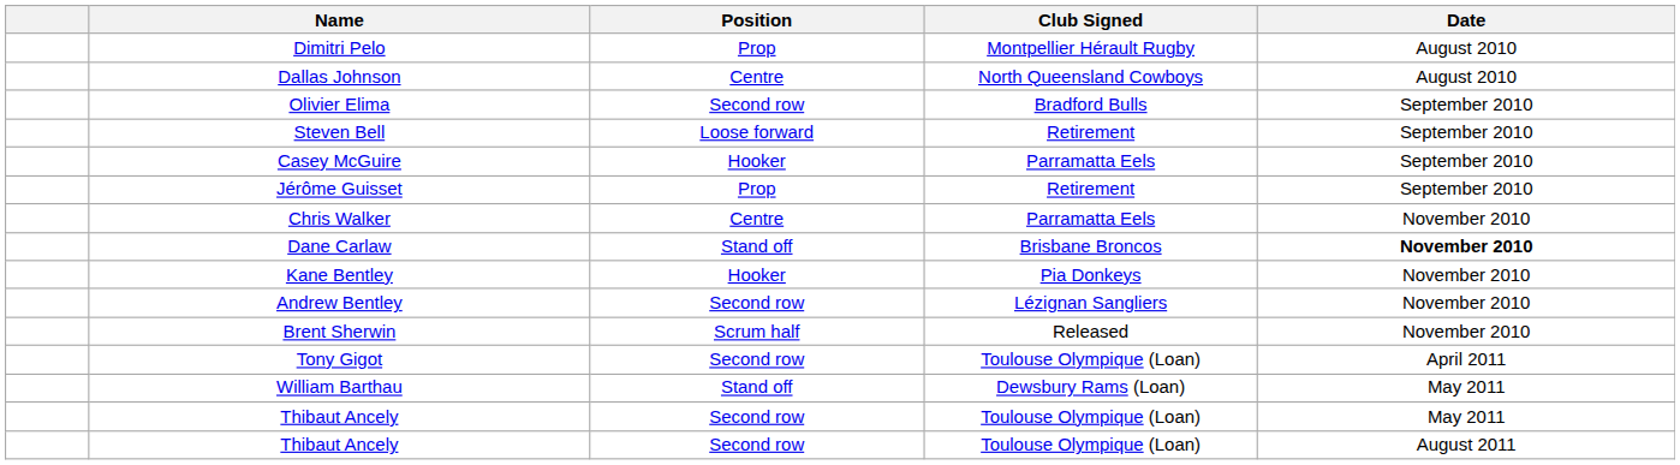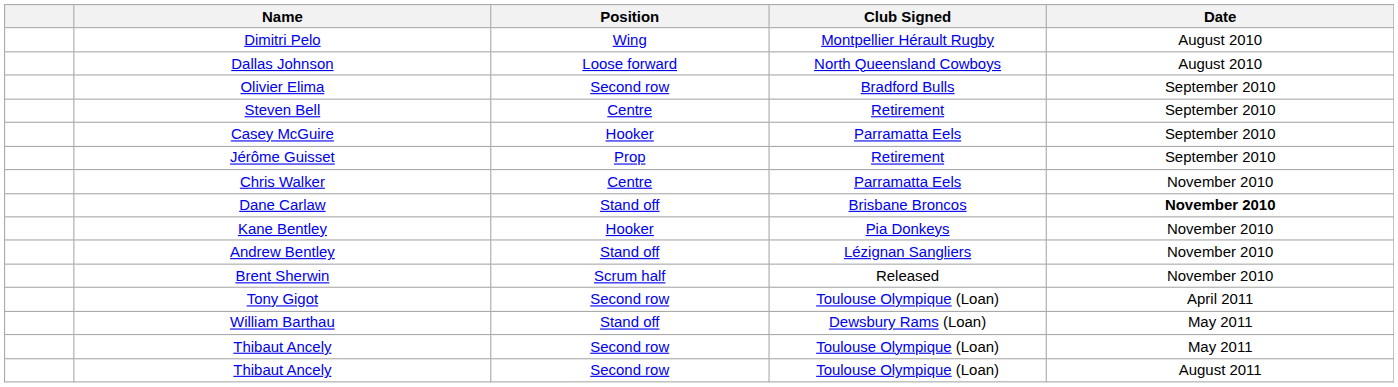 <table class="wikitable sortable"  style="width:100%; font-size:85%;">
 <tr style="background:#efefef;">
 <th width=5%></th>
 <th width=30%>Name</th>
 <th !width=30%>Position</th>
 <th width=20%>Club Signed</th>
 <th width=25%>Date</th>
 </tr>
 <tr style="background:#fff;">
 <td align=center></td>
 <td align=center><a href='#'>Dimitri Pelo</a></td>
-<td align=center><a href='#'>Prop</a></td>
+<td align=center><a href='#'>Wing</a></td>
 <td align=center><a href='#'>Montpellier Hérault Rugby</a></td>
 <td align=center>August 2010</td>
 </tr>
 <tr style="background:#fff;">
 <td align=center></td>
 <td align=center><a href='#'>Dallas Johnson</a></td>
-<td align=center><a href='#'>Centre</a></td>
+<td align=center><a href='#'>Loose forward</a></td>
 <td align=center><a href='#'>North Queensland Cowboys</a></td>
 <td align=center>August 2010</td>
 </tr>
 <tr style="background:#fff;">
 <td align=center></td>
 <td align=center><a href='#'>Olivier Elima</a></td>
 <td align=center><a href='#'>Second row</a></td>
 <td align=center><a href='#'>Bradford Bulls</a></td>
 <td align=center>September 2010</td>
 </tr>
 <tr style="background:#fff;">
 <td align=center></td>
 <td align=center><a href='#'>Steven Bell</a></td>
-<td align=center><a href='#'>Loose forward</a></td>
+<td align=center><a href='#'>Centre</a></td>
 <td align=center><a href='#'>Retirement</a></td>
 <td align=center>September 2010</td>
 </tr>
 <tr style="background:#fff;">
 <td align=center></td>
 <td align=center><a href='#'>Casey McGuire</a></td>
 <td align=center><a href='#'>Hooker</a></td>
 <td align=center><a href='#'>Parramatta Eels</a></td>
 <td align=center>September 2010</td>
 </tr>
 <tr style="background:#fff;">
 <td align=center></td>
 <td align=center><a href='#'>Jérôme Guisset</a></td>
 <td align=center><a href='#'>Prop</a></td>
 <td align=center><a href='#'>Retirement</a></td>
 <td align=center>September 2010</td>
 </tr>
 <tr style="background:#fff;">
 <td align=center></td>
 <td align=center><a href='#'>Chris Walker</a></td>
 <td align=center><a href='#'>Centre</a></td>
 <td align=center><a href='#'>Parramatta Eels</a></td>
 <td align=center>November 2010</td>
 </tr>
 <tr style="background:#fff;">
 <td align=center></td>
 <td align=center><a href='#'>Dane Carlaw</a></td>
 <td align=center><a href='#'>Stand off</a></td>
 <td align=center><a href='#'>Brisbane Broncos</a></td>
 <td align=center><strong>November 2010</strong></td>
 </tr>
 <tr style="background:#fff;">
 <td align=center></td>
 <td align=center><a href='#'>Kane Bentley</a></td>
 <td align=center><a href='#'>Hooker</a></td>
 <td align=center><a href='#'>Pia Donkeys</a></td>
 <td align=center>November 2010</td>
 </tr>
 <tr style="background:#fff;">
 <td align=center></td>
 <td align=center><a href='#'>Andrew Bentley</a></td>
-<td align=center><a href='#'>Second row</a></td>
+<td align=center><a href='#'>Stand off</a></td>
 <td align=center><a href='#'>Lézignan Sangliers</a></td>
 <td align=center>November 2010</td>
 </tr>
 <tr style="background:#fff;">
 <td align=center></td>
 <td align=center><a href='#'>Brent Sherwin</a></td>
 <td align=center><a href='#'>Scrum half</a></td>
 <td align=center>Released</td>
 <td align=center>November 2010</td>
 </tr>
 <tr style="background:#fff;">
 <td align=center></td>
 <td align=center><a href='#'>Tony Gigot</a></td>
 <td align=center><a href='#'>Second row</a></td>
 <td align=center><a href='#'>Toulouse Olympique</a> (Loan)</td>
 <td align=center>April 2011</td>
 </tr>
 <tr style="background:#fff;">
 <td align=center></td>
 <td align=center><a href='#'>William Barthau</a></td>
 <td align=center><a href='#'>Stand off</a></td>
 <td align=center><a href='#'>Dewsbury Rams</a> (Loan)</td>
 <td align=center>May 2011</td>
 </tr>
 <tr style="background:#fff;">
 <td align=center></td>
 <td align=center><a href='#'>Thibaut Ancely</a></td>
 <td align=center><a href='#'>Second row</a></td>
 <td align=center><a href='#'>Toulouse Olympique</a> (Loan)</td>
 <td align=center>May 2011</td>
 </tr>
 <tr style="background:#fff;">
 <td align=center></td>
 <td align=center><a href='#'>Thibaut Ancely</a></td>
 <td align=center><a href='#'>Second row</a></td>
 <td align=center><a href='#'>Toulouse Olympique</a> (Loan)</td>
 <td align=center>August 2011</td>
 </tr>
 </table>
